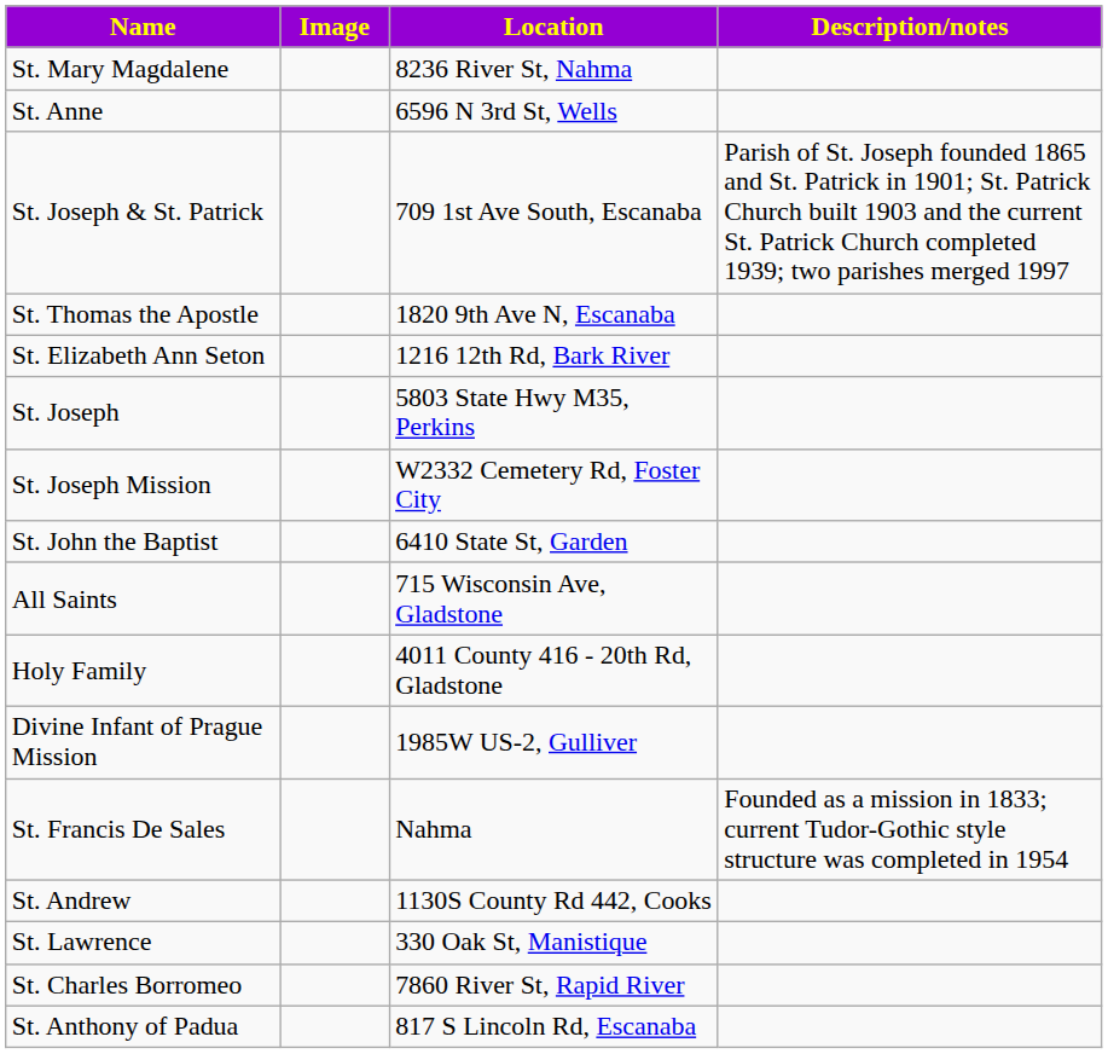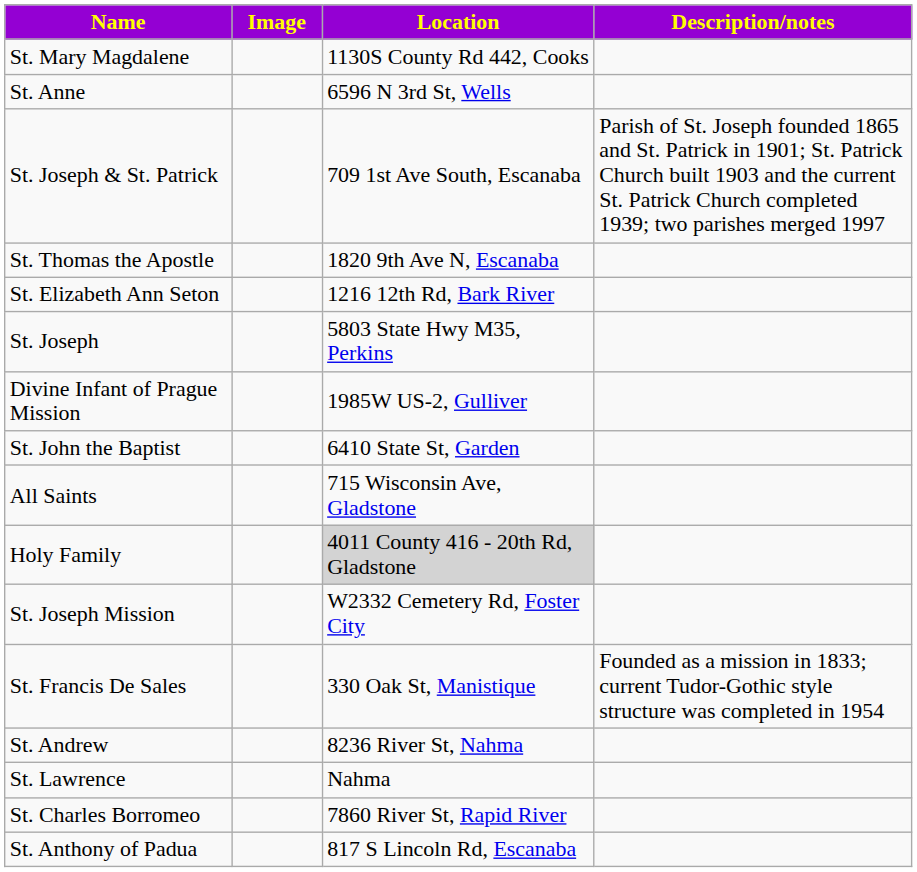 <table class="wikitable sortable" style="width:75%">
 <tr>
 <th style="background:darkviolet; color:yellow;" width="25%"><strong>Name</strong></th>
 <th style="background:darkviolet; color:yellow;" width="10%"><strong>Image</strong></th>
 <th style="background:darkviolet; color:yellow;" width="30%"><strong>Location</strong></th>
 <th style="background:darkviolet; color:yellow;" width="35%"><strong>Description/notes</strong></th>
 </tr>
 <tr>
 <td>St. Mary Magdalene</td>
 <td></td>
-<td>8236 River St, <a href='#'>Nahma</a></td>
+<td>1130S County Rd 442, Cooks</td>
 <td></td>
 </tr>
 <tr>
 <td>St. Anne</td>
 <td></td>
 <td>6596 N 3rd St, <a href='#'>Wells</a></td>
 <td></td>
 </tr>
 <tr>
 <td>St. Joseph & St. Patrick</td>
 <td></td>
 <td>709 1st Ave South, Escanaba</td>
 <td>Parish of St. Joseph founded 1865 and St. Patrick in 1901; St. Patrick Church built 1903 and the current St. Patrick Church completed 1939; two parishes merged 1997</td>
 </tr>
 <tr>
 <td>St. Thomas the Apostle</td>
 <td></td>
 <td>1820 9th Ave N, <a href='#'>Escanaba</a></td>
 <td></td>
 </tr>
 <tr>
 <td>St. Elizabeth Ann Seton</td>
 <td></td>
 <td>1216 12th Rd, <a href='#'>Bark River</a></td>
 <td></td>
 </tr>
 <tr>
 <td>St. Joseph</td>
 <td></td>
 <td>5803 State Hwy M35, <a href='#'>Perkins</a></td>
 <td></td>
 </tr>
 <tr>
-<td>St. Joseph Mission</td>
+<td>Divine Infant of Prague Mission</td>
 <td></td>
-<td>W2332 Cemetery Rd, <a href='#'>Foster City</a></td>
+<td>1985W US-2, <a href='#'>Gulliver</a></td>
 <td></td>
 </tr>
 <tr>
 <td>St. John the Baptist</td>
 <td></td>
 <td>6410 State St, <a href='#'>Garden</a></td>
 <td></td>
 </tr>
 <tr>
 <td>All Saints</td>
 <td></td>
 <td>715 Wisconsin Ave, <a href='#'>Gladstone</a></td>
 <td></td>
 </tr>
 <tr>
 <td>Holy Family</td>
 <td></td>
-<td>4011 County 416 - 20th Rd, Gladstone</td>
+<td style="background: lightgrey;">4011 County 416 - 20th Rd, Gladstone</td>
 <td></td>
 </tr>
 <tr>
-<td>Divine Infant of Prague Mission</td>
+<td>St. Joseph Mission</td>
 <td></td>
-<td>1985W US-2, <a href='#'>Gulliver</a></td>
+<td>W2332 Cemetery Rd, <a href='#'>Foster City</a></td>
 <td></td>
 </tr>
 <tr>
 <td>St. Francis De Sales</td>
 <td></td>
-<td>Nahma</td>
+<td>330 Oak St, <a href='#'>Manistique</a></td>
 <td>Founded as a mission in 1833; current Tudor-Gothic style structure was completed in 1954</td>
 </tr>
 <tr>
 <td>St. Andrew</td>
 <td></td>
-<td>1130S County Rd 442, Cooks</td>
+<td>8236 River St, <a href='#'>Nahma</a></td>
 <td></td>
 </tr>
 <tr>
 <td>St. Lawrence</td>
 <td></td>
-<td>330 Oak St, <a href='#'>Manistique</a></td>
+<td>Nahma</td>
 <td></td>
 </tr>
 <tr>
 <td>St. Charles Borromeo</td>
 <td></td>
 <td>7860 River St, <a href='#'>Rapid River</a></td>
 <td></td>
 </tr>
 <tr>
 <td>St. Anthony of Padua</td>
 <td></td>
 <td>817 S Lincoln Rd, <a href='#'>Escanaba</a></td>
 <td></td>
 </tr>
 </table>
